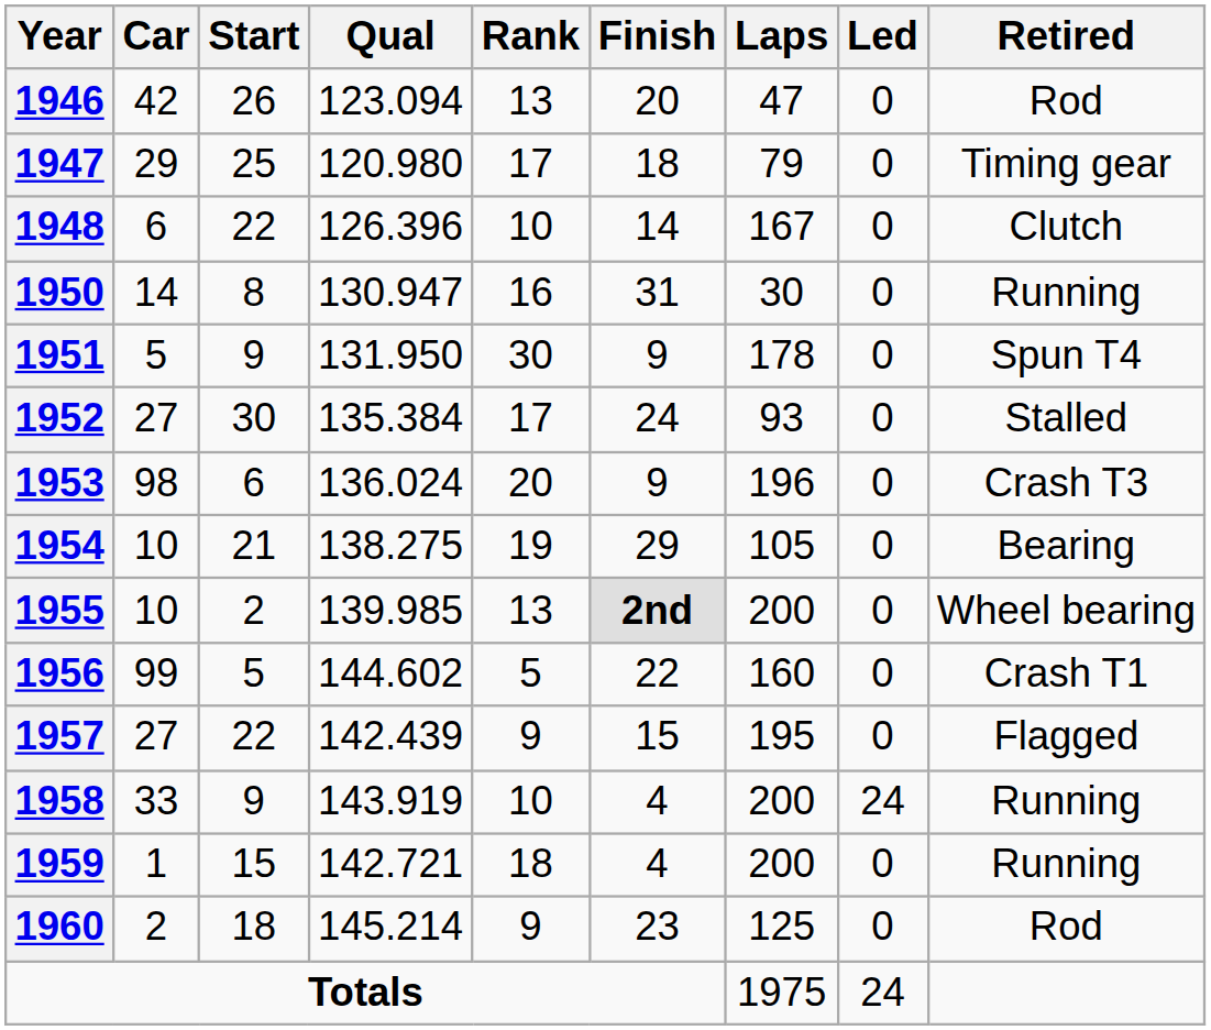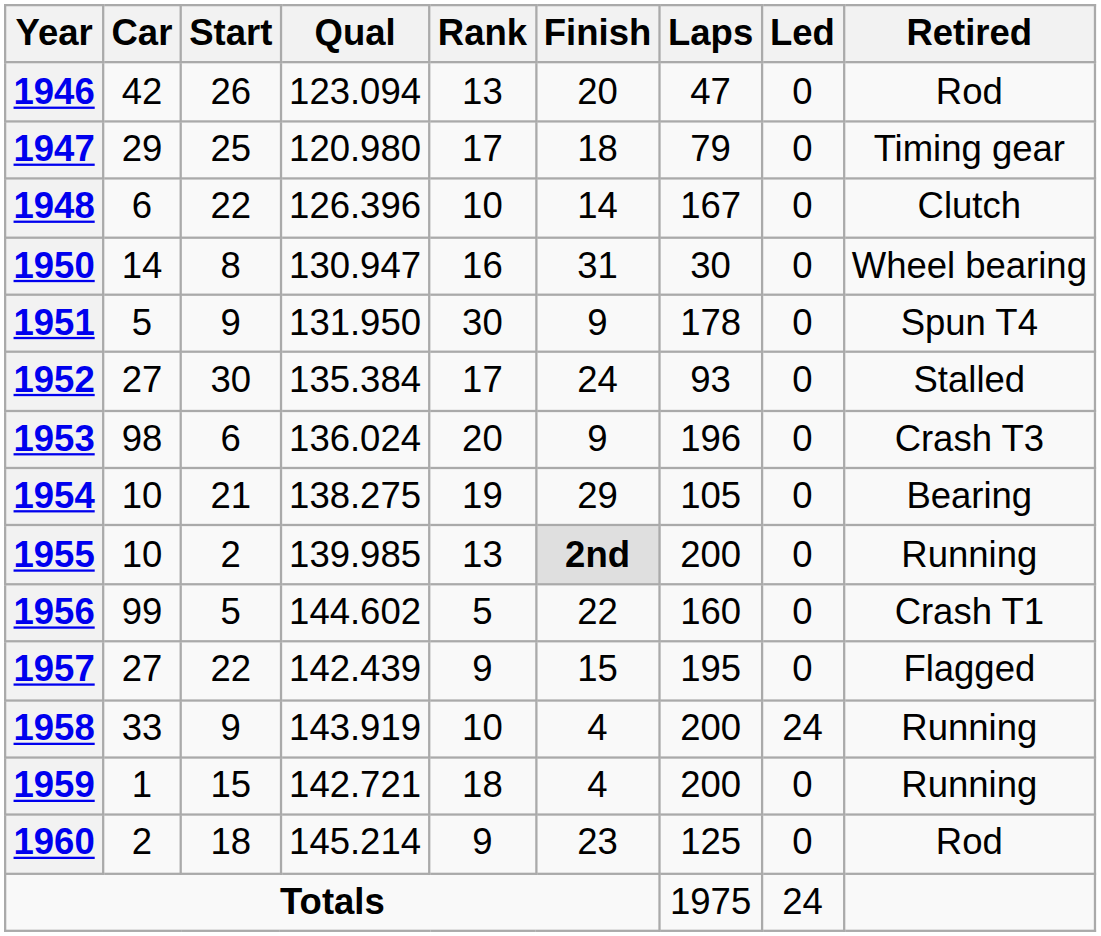 <table class="wikitable" style="text-align:center">
 <tr>
 <th>Year</th>
 <th>Car</th>
 <th>Start</th>
 <th>Qual</th>
 <th>Rank</th>
 <th>Finish</th>
 <th>Laps</th>
 <th>Led</th>
 <th>Retired</th>
 </tr>
 <tr>
 <th><a href='#'>1946</a></th>
 <td>42</td>
 <td>26</td>
 <td>123.094</td>
 <td>13</td>
 <td>20</td>
 <td>47</td>
 <td>0</td>
 <td>Rod</td>
 </tr>
 <tr>
 <th><a href='#'>1947</a></th>
 <td>29</td>
 <td>25</td>
 <td>120.980</td>
 <td>17</td>
 <td>18</td>
 <td>79</td>
 <td>0</td>
 <td>Timing gear</td>
 </tr>
 <tr>
 <th><a href='#'>1948</a></th>
 <td>6</td>
 <td>22</td>
 <td>126.396</td>
 <td>10</td>
 <td>14</td>
 <td>167</td>
 <td>0</td>
 <td>Clutch</td>
 </tr>
 <tr>
 <th><a href='#'>1950</a></th>
 <td>14</td>
 <td>8</td>
 <td>130.947</td>
 <td>16</td>
 <td>31</td>
 <td>30</td>
 <td>0</td>
-<td>Running</td>
+<td>Wheel bearing</td>
 </tr>
 <tr>
 <th><a href='#'>1951</a></th>
 <td>5</td>
 <td>9</td>
 <td>131.950</td>
 <td>30</td>
 <td>9</td>
 <td>178</td>
 <td>0</td>
 <td>Spun T4</td>
 </tr>
 <tr>
 <th><a href='#'>1952</a></th>
 <td>27</td>
 <td>30</td>
 <td>135.384</td>
 <td>17</td>
 <td>24</td>
 <td>93</td>
 <td>0</td>
 <td>Stalled</td>
 </tr>
 <tr>
 <th><a href='#'>1953</a></th>
 <td>98</td>
 <td>6</td>
 <td>136.024</td>
 <td>20</td>
 <td>9</td>
 <td>196</td>
 <td>0</td>
 <td>Crash T3</td>
 </tr>
 <tr>
 <th><a href='#'>1954</a></th>
 <td>10</td>
 <td>21</td>
 <td>138.275</td>
 <td>19</td>
 <td>29</td>
 <td>105</td>
 <td>0</td>
 <td>Bearing</td>
 </tr>
 <tr>
 <th><a href='#'>1955</a></th>
 <td>10</td>
 <td>2</td>
 <td>139.985</td>
 <td>13</td>
 <td style="background:#dfdfdf;"><strong>2nd</strong></td>
 <td>200</td>
 <td>0</td>
-<td>Wheel bearing</td>
+<td>Running</td>
 </tr>
 <tr>
 <th><a href='#'>1956</a></th>
 <td>99</td>
 <td>5</td>
 <td>144.602</td>
 <td>5</td>
 <td>22</td>
 <td>160</td>
 <td>0</td>
 <td>Crash T1</td>
 </tr>
 <tr>
 <th><a href='#'>1957</a></th>
 <td>27</td>
 <td>22</td>
 <td>142.439</td>
 <td>9</td>
 <td>15</td>
 <td>195</td>
 <td>0</td>
 <td>Flagged</td>
 </tr>
 <tr>
 <th><a href='#'>1958</a></th>
 <td>33</td>
 <td>9</td>
 <td>143.919</td>
 <td>10</td>
 <td>4</td>
 <td>200</td>
 <td>24</td>
 <td>Running</td>
 </tr>
 <tr>
 <th><a href='#'>1959</a></th>
 <td>1</td>
 <td>15</td>
 <td>142.721</td>
 <td>18</td>
 <td>4</td>
 <td>200</td>
 <td>0</td>
 <td>Running</td>
 </tr>
 <tr>
 <th><a href='#'>1960</a></th>
 <td>2</td>
 <td>18</td>
 <td>145.214</td>
 <td>9</td>
 <td>23</td>
 <td>125</td>
 <td>0</td>
 <td>Rod</td>
 </tr>
 <tr>
 <td colspan=6><strong>Totals</strong></td>
 <td>1975</td>
 <td>24</td>
 <td></td>
 </tr>
 </table>
